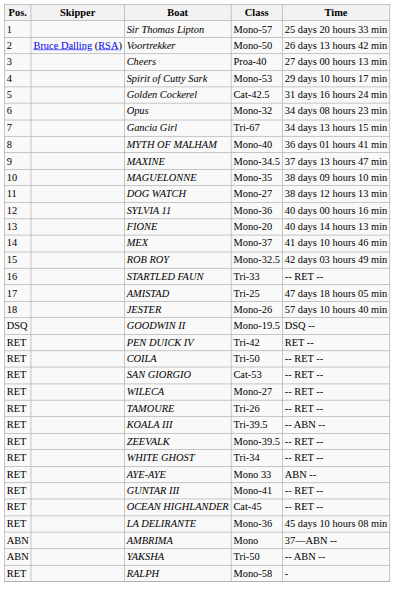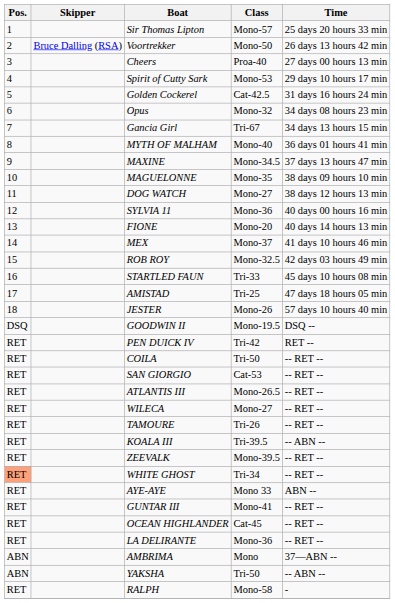 <table class=wikitable>
 <tr>
 <th>Pos.</th>
 <th>Skipper</th>
 <th>Boat</th>
 <th>Class</th>
 <th>Time</th>
 </tr>
 <tr>
 <td>1</td>
 <td></td>
 <td><em>Sir Thomas Lipton</em></td>
 <td>Mono-57</td>
 <td>25 days 20 hours 33 min</td>
 </tr>
 <tr>
 <td>2</td>
 <td> <a href='#'>Bruce Dalling</a> (<a href='#'>RSA</a>)</td>
 <td><em>Voortrekker</em></td>
 <td>Mono-50</td>
 <td>26 days 13 hours 42 min</td>
 </tr>
 <tr>
 <td>3</td>
 <td></td>
 <td><em>Cheers</em></td>
 <td>Proa-40</td>
 <td>27 days 00 hours 13 min</td>
 </tr>
 <tr>
 <td>4</td>
 <td></td>
 <td><em>Spirit of Cutty Sark</em></td>
 <td>Mono-53</td>
 <td>29 days 10 hours 17 min</td>
 </tr>
 <tr>
 <td>5</td>
 <td></td>
 <td><em>Golden Cockerel</em></td>
 <td>Cat-42.5</td>
 <td>31 days 16 hours 24 min</td>
 </tr>
 <tr>
 <td>6</td>
 <td></td>
 <td><em>Opus</em></td>
 <td>Mono-32</td>
 <td>34 days 08 hours 23 min</td>
 </tr>
 <tr>
 <td>7</td>
 <td></td>
 <td><em>Gancia Girl</em></td>
 <td>Tri-67</td>
 <td>34 days 13 hours 15 min</td>
 </tr>
 <tr>
 <td>8</td>
 <td></td>
 <td><em>MYTH OF MALHAM</em></td>
 <td>Mono-40</td>
 <td>36 days 01 hours 41 min</td>
 </tr>
 <tr>
 <td>9</td>
 <td></td>
 <td><em>MAXINE</em></td>
 <td>Mono-34.5</td>
 <td>37 days 13 hours 47 min</td>
 </tr>
 <tr>
 <td>10</td>
 <td></td>
 <td><em>MAGUELONNE</em></td>
 <td>Mono-35</td>
 <td>38 days 09 hours 10 min</td>
 </tr>
 <tr>
 <td>11</td>
 <td></td>
 <td><em>DOG WATCH</em></td>
 <td>Mono-27</td>
 <td>38 days 12 hours 13 min</td>
 </tr>
 <tr>
 <td>12</td>
 <td></td>
 <td><em>SYLVIA 11</em></td>
 <td>Mono-36</td>
 <td>40 days 00 hours 16 min</td>
 </tr>
 <tr>
 <td>13</td>
 <td></td>
 <td><em>FIONE</em></td>
 <td>Mono-20</td>
 <td>40 days 14 hours 13 min</td>
 </tr>
 <tr>
 <td>14</td>
 <td></td>
 <td><em>MEX</em></td>
 <td>Mono-37</td>
 <td>41 days 10 hours 46 min</td>
 </tr>
 <tr>
 <td>15</td>
 <td></td>
 <td><em>ROB ROY</em></td>
 <td>Mono-32.5</td>
 <td>42 days 03 hours 49 min</td>
 </tr>
 <tr>
 <td>16</td>
 <td></td>
 <td><em>STARTLED FAUN</em></td>
 <td>Tri-33</td>
-<td>-- RET --</td>
+<td>45 days 10 hours 08 min</td>
 </tr>
 <tr>
 <td>17</td>
 <td></td>
 <td><em>AMISTAD</em></td>
 <td>Tri-25</td>
 <td>47 days 18 hours 05 min</td>
 </tr>
 <tr>
 <td>18</td>
 <td></td>
 <td><em>JESTER</em></td>
 <td>Mono-26</td>
 <td>57 days 10 hours 40 min</td>
 </tr>
 <tr>
 <td>DSQ</td>
 <td></td>
 <td><em>GOODWIN II</em></td>
 <td>Mono-19.5</td>
 <td>DSQ --</td>
 </tr>
 <tr>
 <td>RET</td>
 <td></td>
 <td><em>PEN DUICK IV</em></td>
 <td>Tri-42</td>
 <td>RET --</td>
 </tr>
 <tr>
 <td>RET</td>
 <td></td>
 <td><em>COILA</em></td>
 <td>Tri-50</td>
 <td>-- RET --</td>
 </tr>
 <tr>
 <td>RET</td>
 <td></td>
 <td><em>SAN GIORGIO</em></td>
 <td>Cat-53</td>
 <td>-- RET --</td>
 </tr>
 <tr>
 <td>RET</td>
 <td></td>
+<td><em>ATLANTIS III</em></td>
+<td>Mono-26.5</td>
+<td>-- RET --</td>
+</tr>
+<tr>
+<td>RET</td>
+<td></td>
 <td><em>WILECA</em></td>
 <td>Mono-27</td>
 <td>-- RET --</td>
 </tr>
 <tr>
 <td>RET</td>
 <td></td>
 <td><em>TAMOURE</em></td>
 <td>Tri-26</td>
 <td>-- RET --</td>
 </tr>
 <tr>
 <td>RET</td>
 <td></td>
 <td><em>KOALA III</em></td>
 <td>Tri-39.5</td>
 <td>-- ABN --</td>
 </tr>
 <tr>
 <td>RET</td>
 <td></td>
 <td><em>ZEEVALK</em></td>
 <td>Mono-39.5</td>
 <td>-- RET --</td>
 </tr>
 <tr>
-<td>RET</td>
+<td style="background: lightsalmon;">RET</td>
 <td></td>
 <td><em>WHITE GHOST</em></td>
 <td>Tri-34</td>
 <td>-- RET --</td>
 </tr>
 <tr>
 <td>RET</td>
 <td></td>
 <td><em>AYE-AYE</em></td>
 <td>Mono	33</td>
 <td>ABN --</td>
 </tr>
 <tr>
 <td>RET</td>
 <td></td>
 <td><em>GUNTAR III</em></td>
 <td>Mono-41</td>
 <td>-- RET --</td>
 </tr>
 <tr>
 <td>RET</td>
 <td></td>
 <td><em>OCEAN HIGHLANDER</em></td>
 <td>Cat-45</td>
 <td>-- RET --</td>
 </tr>
 <tr>
 <td>RET</td>
 <td></td>
 <td><em>LA DELIRANTE</em></td>
 <td>Mono-36</td>
-<td>45 days 10 hours 08 min</td>
+<td>-- RET --</td>
 </tr>
 <tr>
 <td>ABN</td>
 <td></td>
 <td><em>AMBRIMA</em></td>
 <td>Mono</td>
 <td>37—ABN --</td>
 </tr>
 <tr>
 <td>ABN</td>
 <td></td>
 <td><em>YAKSHA</em></td>
 <td>Tri-50</td>
 <td>-- ABN --</td>
 </tr>
 <tr>
 <td>RET</td>
 <td></td>
 <td><em>RALPH</em></td>
 <td>Mono-58</td>
 <td -- RET -->-</td>
 </tr>
 <tr>
 </tr>
 </table>
